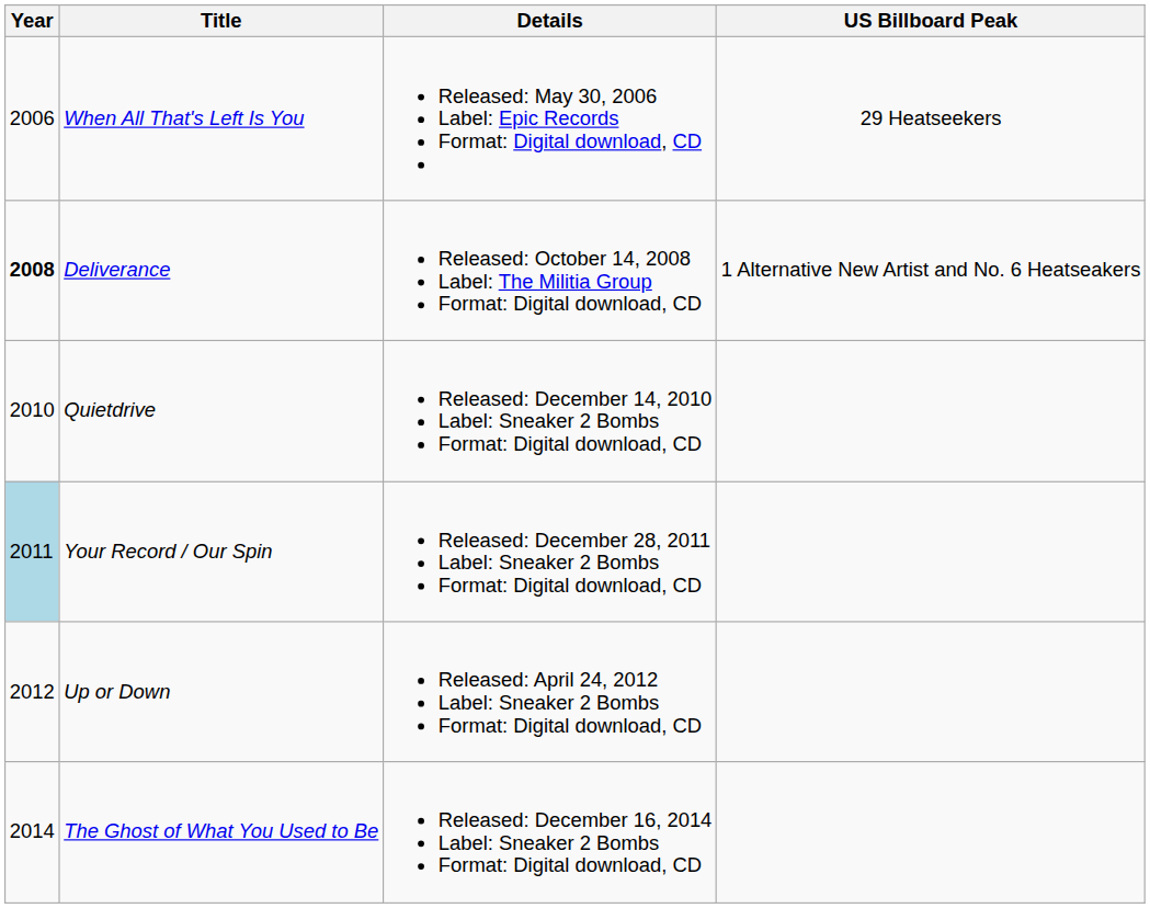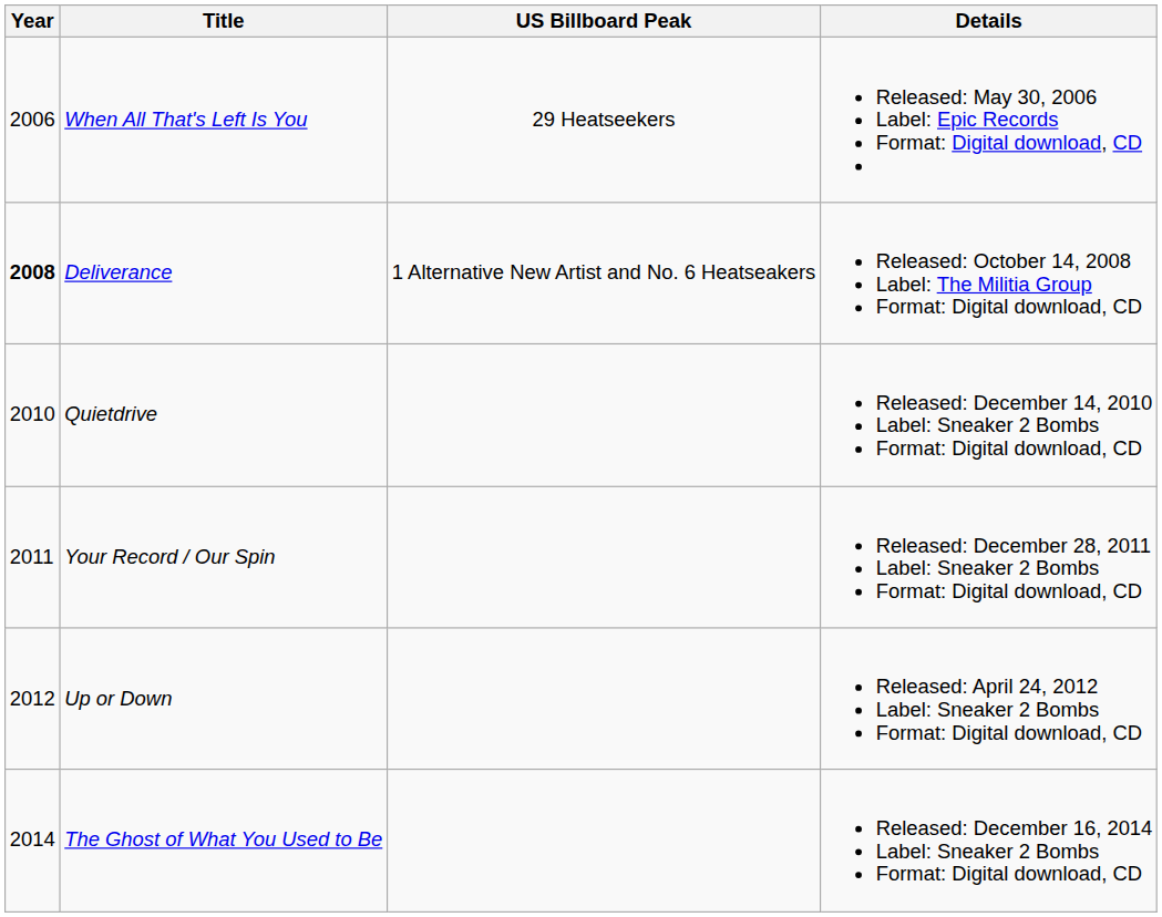 <table class="wikitable">
 <tr>
 <th>Year</th>
 <th>Title</th>
+<th>US Billboard Peak</th>
 <th>Details</th>
-<th>US Billboard Peak</th>
 </tr>
 <tr>
 <td>2006</td>
 <td><em><a href='#'>When All That's Left Is You</a></em></td>
+<td style="text-align:center;">29 Heatseekers</td>
 <td><br><ul><li>Released: May 30, 2006</li><li>Label: <a href='#'>Epic Records</a></li><li>Format: <a href='#'>Digital download</a>, <a href='#'>CD</a></li><li></li></ul></td>
-<td style="text-align:center;">29 Heatseekers</td>
 </tr>
 <tr>
 <td><strong>2008</strong></td>
 <td><em><a href='#'>Deliverance</a></em></td>
+<td style="text-align:center;">1 Alternative New Artist and No. 6 Heatseakers</td>
 <td><br><ul><li>Released: October 14, 2008</li><li>Label: <a href='#'>The Militia Group</a></li><li>Format: Digital download, CD</li></ul></td>
-<td style="text-align:center;">1 Alternative New Artist and No. 6 Heatseakers</td>
 </tr>
 <tr>
 <td>2010</td>
 <td><em>Quietdrive</em></td>
+<td style="text-align:center;"></td>
 <td><br><ul><li>Released: December 14, 2010</li><li>Label: Sneaker 2 Bombs</li><li>Format: Digital download, CD</li></ul></td>
-<td style="text-align:center;"></td>
 </tr>
 <tr>
-<td style="background: lightblue;">2011</td>
+<td>2011</td>
 <td><em>Your Record / Our Spin</em></td>
+<td style="text-align:center;"></td>
 <td><br><ul><li>Released: December 28, 2011</li><li>Label: Sneaker 2 Bombs</li><li>Format: Digital download, CD</li></ul></td>
-<td style="text-align:center;"></td>
 </tr>
 <tr>
 <td>2012</td>
 <td><em>Up or Down</em></td>
+<td style="text-align:center;"></td>
 <td><br><ul><li>Released: April 24, 2012</li><li>Label: Sneaker 2 Bombs</li><li>Format: Digital download, CD</li></ul></td>
-<td style="text-align:center;"></td>
 </tr>
 <tr>
 <td>2014</td>
 <td><em><a href='#'>The Ghost of What You Used to Be</a></em></td>
+<td style="text-align:center;"></td>
 <td><br><ul><li>Released: December 16, 2014</li><li>Label: Sneaker 2 Bombs</li><li>Format: Digital download, CD</li></ul></td>
-<td style="text-align:center;"></td>
 </tr>
 </table>
